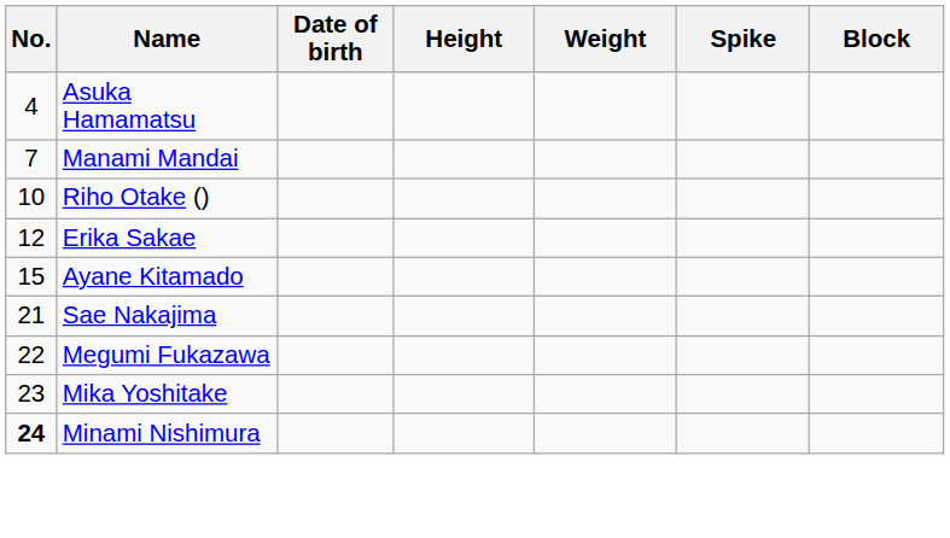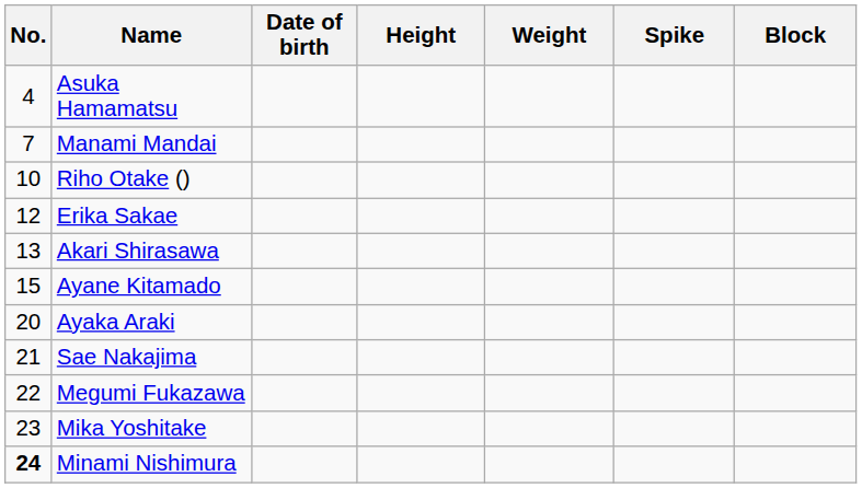 <table class="wikitable sortable" style="font-size:100%; text-align:center;">
 <tr>
 <th>No.</th>
 <th style="width:14em">Name</th>
 <th style="width:8em">Date of birth</th>
 <th style="width:9em">Height</th>
 <th style="width:9em">Weight</th>
 <th style="width:9em">Spike</th>
 <th style="width:9em">Block</th>
 </tr>
 <tr>
 <td>4</td>
 <td align=left> <a href='#'>Asuka Hamamatsu</a></td>
 <td align=right></td>
 <td></td>
 <td></td>
 <td></td>
 <td></td>
 </tr>
 <tr>
 <td>7</td>
 <td align=left> <a href='#'>Manami Mandai</a></td>
 <td align=right></td>
 <td></td>
 <td></td>
 <td></td>
 <td></td>
 </tr>
 <tr>
 <td>10</td>
 <td align=left> <a href='#'>Riho Otake</a> ()</td>
 <td align=right></td>
 <td></td>
 <td></td>
 <td></td>
 <td></td>
 </tr>
 <tr>
 <td>12</td>
 <td align=left> <a href='#'>Erika Sakae</a></td>
 <td align=right></td>
 <td></td>
 <td></td>
 <td></td>
 <td></td>
 </tr>
 <tr>
+<td>13</td>
+<td align=left> <a href='#'>Akari Shirasawa</a></td>
+<td align=right></td>
+<td></td>
+<td></td>
+<td></td>
+<td></td>
+</tr>
+<tr>
 <td>15</td>
 <td align=left> <a href='#'>Ayane Kitamado</a></td>
+<td align=right></td>
+<td></td>
+<td></td>
+<td></td>
+<td></td>
+</tr>
+<tr>
+<td>20</td>
+<td align=left> <a href='#'>Ayaka Araki</a></td>
 <td align=right></td>
 <td></td>
 <td></td>
 <td></td>
 <td></td>
 </tr>
 <tr>
 <td>21</td>
 <td align=left> <a href='#'>Sae Nakajima</a></td>
 <td align=right></td>
 <td></td>
 <td></td>
 <td></td>
 <td></td>
 </tr>
 <tr>
 <td>22</td>
 <td align=left> <a href='#'>Megumi Fukazawa</a></td>
 <td align=right></td>
 <td></td>
 <td></td>
 <td></td>
 <td></td>
 </tr>
 <tr>
 <td>23</td>
 <td align=left> <a href='#'>Mika Yoshitake</a></td>
 <td align=right></td>
 <td></td>
 <td></td>
 <td></td>
 <td></td>
 </tr>
 <tr>
 <td><strong>24</strong></td>
 <td align=left> <a href='#'>Minami Nishimura</a></td>
 <td align=right></td>
 <td></td>
 <td></td>
 <td></td>
 <td></td>
 </tr>
 </table>
